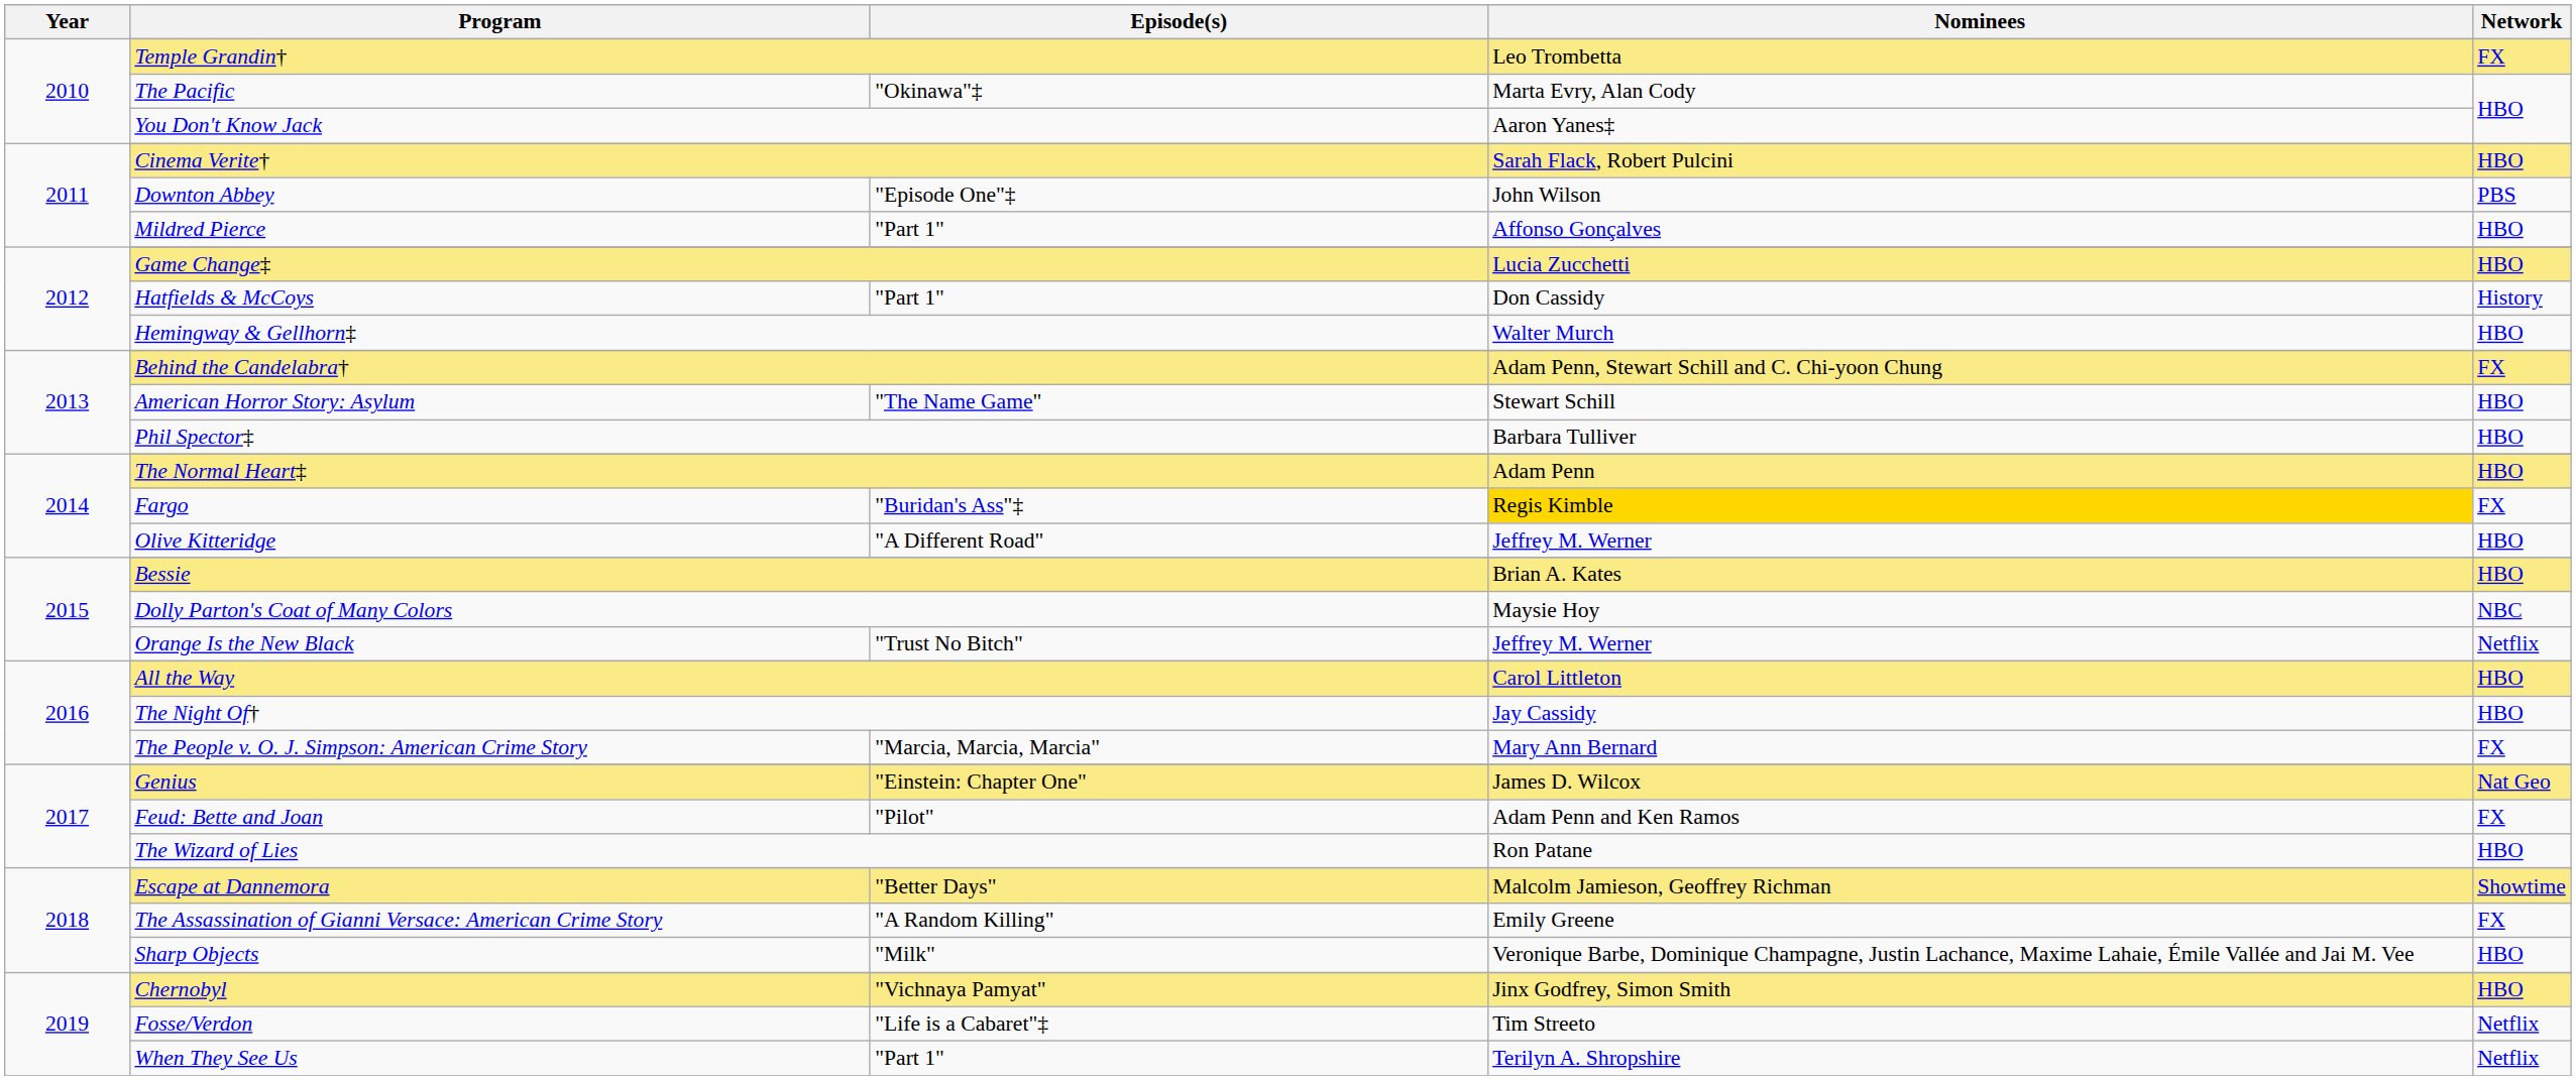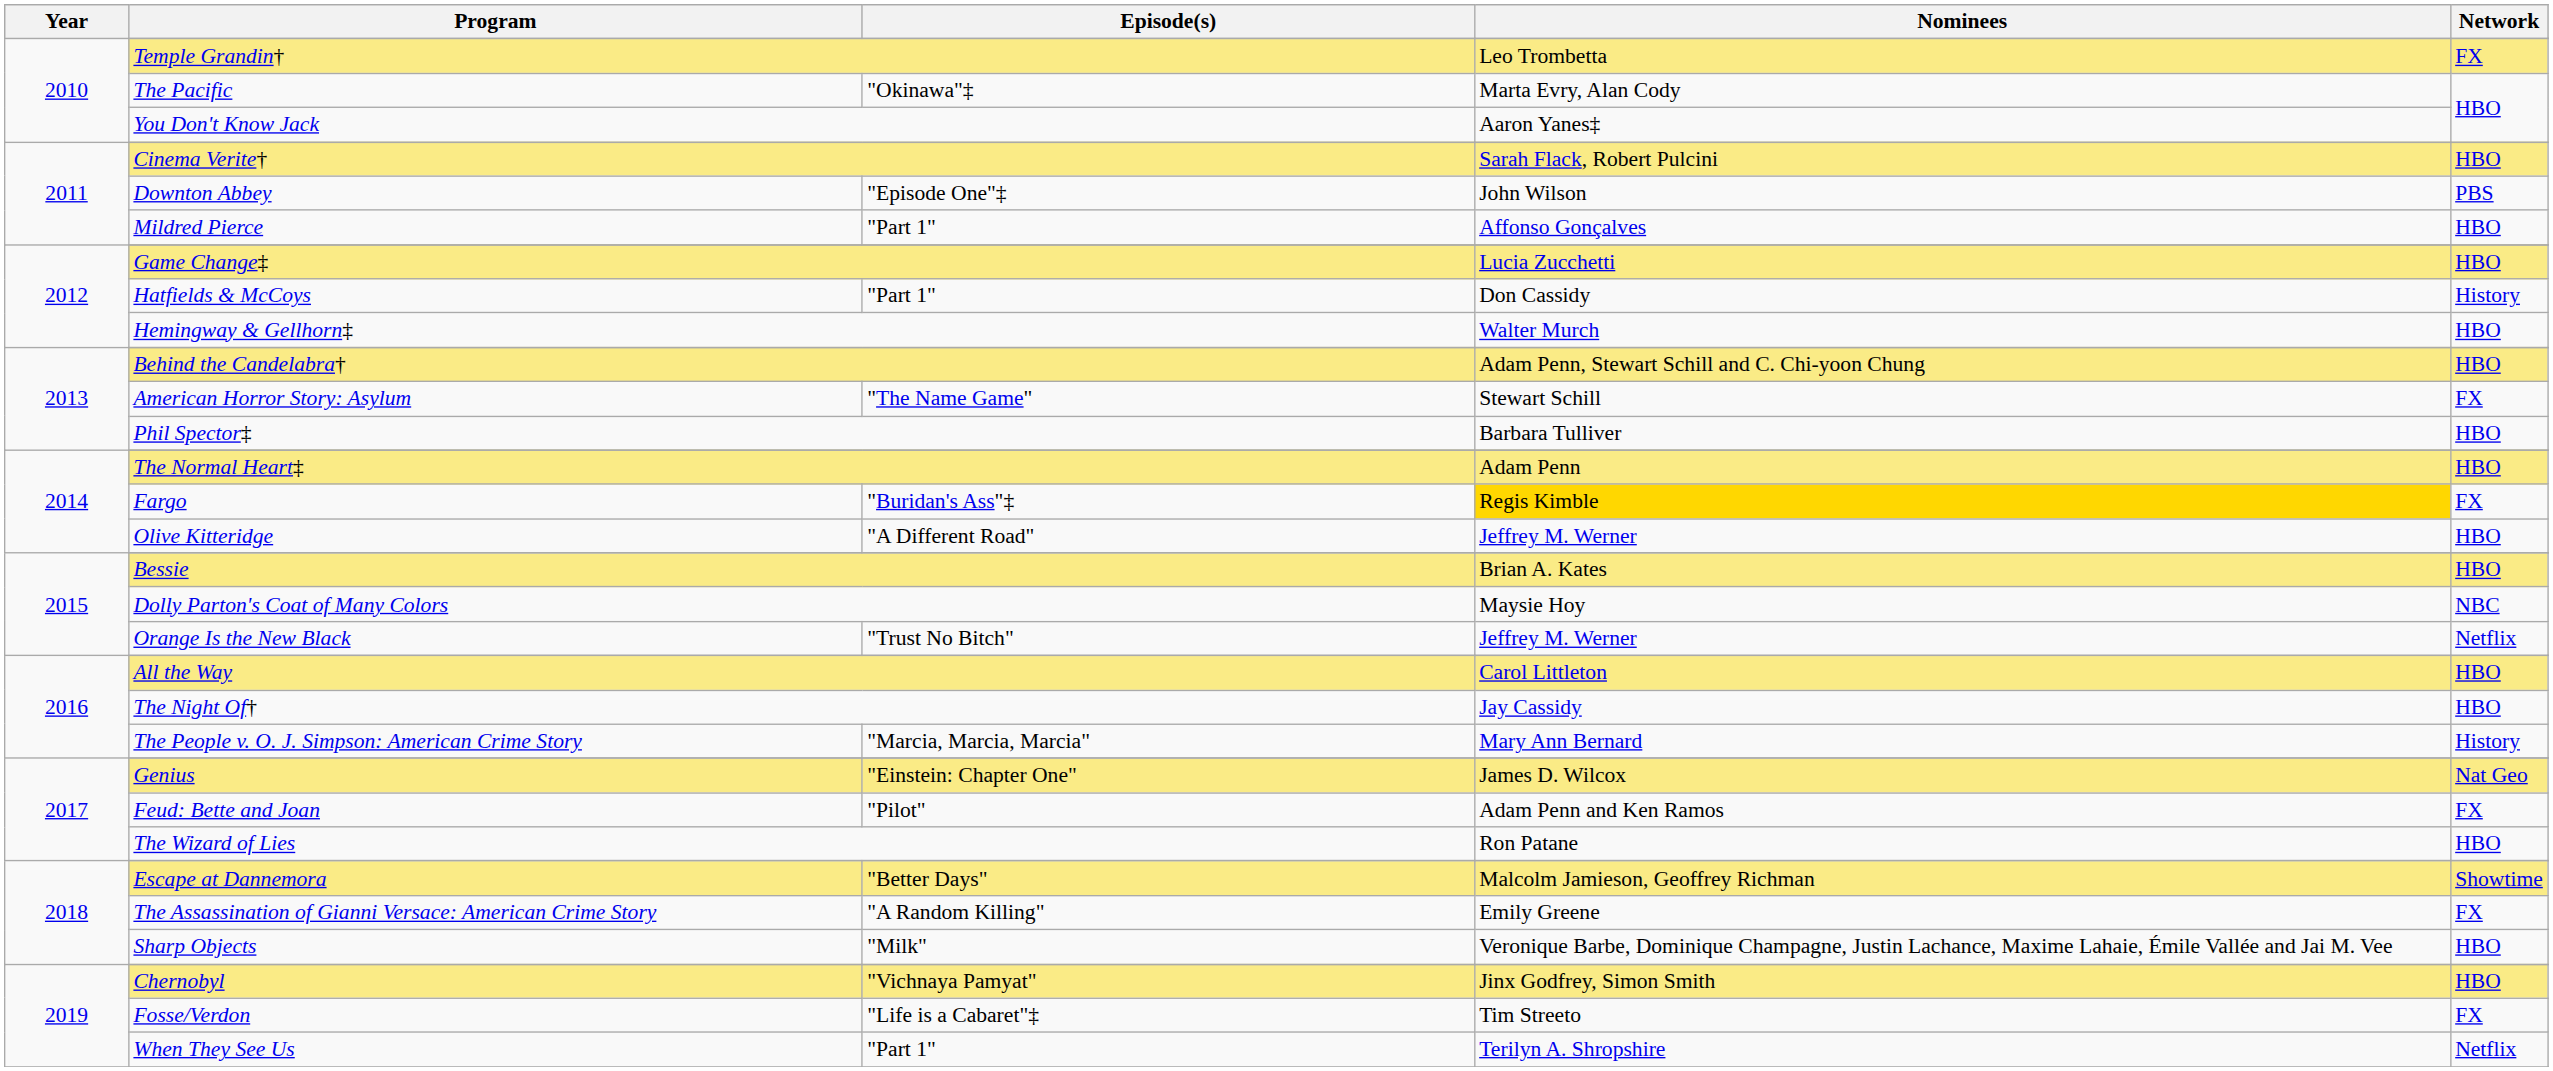 <table class="wikitable" style="width:95%">
 <tr bgcolor="#bebebe">
 <th width="5%">Year</th>
 <th width="30%">Program</th>
 <th width="25%">Episode(s)</th>
 <th width="40%">Nominees</th>
 <th width="10%">Network</th>
 </tr>
 <tr>
 <td rowspan=4 style="text-align:center"><a href='#'>2010</a><br></td>
 </tr>
 <tr style="background:#FAEB86">
 <td colspan="2"><em><a href='#'>Temple Grandin</a></em>†</td>
 <td>Leo Trombetta</td>
 <td><a href='#'>FX</a></td>
 </tr>
 <tr>
 <td><em><a href='#'>The Pacific</a></em></td>
 <td>"Okinawa"‡</td>
 <td>Marta Evry, Alan Cody</td>
 <td rowspan="2"><a href='#'>HBO</a></td>
 </tr>
 <tr>
 <td colspan="2"><em><a href='#'>You Don't Know Jack</a></em></td>
 <td>Aaron Yanes‡</td>
 </tr>
 <tr>
 <td rowspan=4 style="text-align:center"><a href='#'>2011</a><br></td>
 </tr>
 <tr style="background:#FAEB86">
 <td colspan="2"><em><a href='#'>Cinema Verite</a></em>†</td>
 <td><a href='#'>Sarah Flack</a>, Robert Pulcini</td>
 <td><a href='#'>HBO</a></td>
 </tr>
 <tr>
 <td><em><a href='#'>Downton Abbey</a></em></td>
 <td>"Episode One"‡</td>
 <td>John Wilson</td>
 <td><a href='#'>PBS</a></td>
 </tr>
 <tr>
 <td><em><a href='#'>Mildred Pierce</a></em></td>
 <td>"Part 1"</td>
 <td><a href='#'>Affonso Gonçalves</a></td>
 <td><a href='#'>HBO</a></td>
 </tr>
 <tr>
 <td rowspan=4 style="text-align:center"><a href='#'>2012</a><br></td>
 </tr>
 <tr style="background:#FAEB86">
 <td colspan="2"><em><a href='#'>Game Change</a></em>‡</td>
 <td><a href='#'>Lucia Zucchetti</a></td>
 <td><a href='#'>HBO</a></td>
 </tr>
 <tr>
 <td><em><a href='#'>Hatfields & McCoys</a></em></td>
 <td>"Part 1"</td>
 <td>Don Cassidy</td>
 <td><a href='#'>History</a></td>
 </tr>
 <tr>
 <td colspan="2"><em><a href='#'>Hemingway & Gellhorn</a></em>‡</td>
 <td><a href='#'>Walter Murch</a></td>
 <td><a href='#'>HBO</a></td>
 </tr>
 <tr>
 <td rowspan=4 style="text-align:center"><a href='#'>2013</a><br></td>
 </tr>
 <tr style="background:#FAEB86">
 <td colspan="2"><em><a href='#'>Behind the Candelabra</a></em>†</td>
 <td>Adam Penn, Stewart Schill and C. Chi-yoon Chung</td>
-<td><a href='#'>FX</a></td>
+<td><a href='#'>HBO</a></td>
 </tr>
 <tr>
 <td><em><a href='#'>American Horror Story: Asylum</a></em></td>
 <td>"<a href='#'>The Name Game</a>"</td>
 <td>Stewart Schill</td>
-<td><a href='#'>HBO</a></td>
+<td><a href='#'>FX</a></td>
 </tr>
 <tr>
 <td colspan="2"><em><a href='#'>Phil Spector</a></em>‡</td>
 <td>Barbara Tulliver</td>
 <td><a href='#'>HBO</a></td>
 </tr>
 <tr>
 <td rowspan=4 style="text-align:center"><a href='#'>2014</a><br></td>
 </tr>
 <tr style="background:#FAEB86">
 <td colspan="2"><em><a href='#'>The Normal Heart</a></em>‡</td>
 <td>Adam Penn</td>
 <td><a href='#'>HBO</a></td>
 </tr>
 <tr>
 <td><em><a href='#'>Fargo</a></em></td>
 <td>"<a href='#'>Buridan's Ass</a>"‡</td>
 <td style="background: gold;">Regis Kimble</td>
 <td><a href='#'>FX</a></td>
 </tr>
 <tr>
 <td><em><a href='#'>Olive Kitteridge</a></em></td>
 <td>"A Different Road"</td>
 <td><a href='#'>Jeffrey M. Werner</a></td>
 <td><a href='#'>HBO</a></td>
 </tr>
 <tr>
 <td rowspan=4 style="text-align:center"><a href='#'>2015</a><br></td>
 </tr>
 <tr style="background:#FAEB86">
 <td colspan="2"><em><a href='#'>Bessie</a></em></td>
 <td>Brian A. Kates</td>
 <td><a href='#'>HBO</a></td>
 </tr>
 <tr>
 <td colspan="2"><em><a href='#'>Dolly Parton's Coat of Many Colors</a></em></td>
 <td>Maysie Hoy</td>
 <td><a href='#'>NBC</a></td>
 </tr>
 <tr>
 <td><em><a href='#'>Orange Is the New Black</a></em></td>
 <td>"Trust No Bitch"</td>
 <td><a href='#'>Jeffrey M. Werner</a></td>
 <td><a href='#'>Netflix</a></td>
 </tr>
 <tr>
 <td rowspan=4 style="text-align:center"><a href='#'>2016</a><br></td>
 </tr>
 <tr style="background:#FAEB86">
 <td colspan="2"><em><a href='#'>All the Way</a></em></td>
 <td><a href='#'>Carol Littleton</a></td>
 <td><a href='#'>HBO</a></td>
 </tr>
 <tr>
 <td colspan="2"><em><a href='#'>The Night Of</a></em>†</td>
 <td><a href='#'>Jay Cassidy</a></td>
 <td><a href='#'>HBO</a></td>
 </tr>
 <tr>
 <td><em><a href='#'>The People v. O. J. Simpson: American Crime Story</a></em></td>
 <td>"Marcia, Marcia, Marcia"</td>
 <td><a href='#'>Mary Ann Bernard</a></td>
-<td><a href='#'>FX</a></td>
+<td><a href='#'>History</a></td>
 </tr>
 <tr>
 <td rowspan=4 style="text-align:center"><a href='#'>2017</a><br></td>
 </tr>
 <tr style="background:#FAEB86">
 <td><em><a href='#'>Genius</a></em></td>
 <td>"Einstein: Chapter One"</td>
 <td>James D. Wilcox</td>
 <td><a href='#'>Nat Geo</a></td>
 </tr>
 <tr>
 <td><em><a href='#'>Feud: Bette and Joan</a></em></td>
 <td>"Pilot"</td>
 <td>Adam Penn and Ken Ramos</td>
 <td><a href='#'>FX</a></td>
 </tr>
 <tr>
 <td colspan="2"><em><a href='#'>The Wizard of Lies</a></em></td>
 <td>Ron Patane</td>
 <td><a href='#'>HBO</a></td>
 </tr>
 <tr>
 <td rowspan=4 style="text-align:center"><a href='#'>2018</a><br></td>
 </tr>
 <tr style="background:#FAEB86">
 <td><em><a href='#'>Escape at Dannemora</a></em></td>
 <td>"Better Days"</td>
 <td>Malcolm Jamieson, Geoffrey Richman</td>
 <td><a href='#'>Showtime</a></td>
 </tr>
 <tr>
 <td><em><a href='#'>The Assassination of Gianni Versace: American Crime Story</a></em></td>
 <td>"A Random Killing"</td>
 <td>Emily Greene</td>
 <td><a href='#'>FX</a></td>
 </tr>
 <tr>
 <td><em><a href='#'>Sharp Objects</a></em></td>
 <td>"Milk"</td>
 <td>Veronique Barbe, Dominique Champagne, Justin Lachance, Maxime Lahaie, Émile Vallée and Jai M. Vee</td>
 <td><a href='#'>HBO</a></td>
 </tr>
 <tr>
 <td rowspan=4 style="text-align:center"><a href='#'>2019</a><br></td>
 </tr>
 <tr style="background:#FAEB86">
 <td><em><a href='#'>Chernobyl</a></em></td>
 <td>"Vichnaya Pamyat"</td>
 <td>Jinx Godfrey, Simon Smith</td>
 <td><a href='#'>HBO</a></td>
 </tr>
 <tr>
 <td><em><a href='#'>Fosse/Verdon</a></em></td>
 <td>"Life is a Cabaret"‡</td>
 <td>Tim Streeto</td>
-<td><a href='#'>Netflix</a></td>
+<td><a href='#'>FX</a></td>
 </tr>
 <tr>
 <td><em><a href='#'>When They See Us</a></em></td>
 <td>"Part 1"</td>
 <td><a href='#'>Terilyn A. Shropshire</a></td>
 <td><a href='#'>Netflix</a></td>
 </tr>
 <tr>
 </tr>
 </table>
